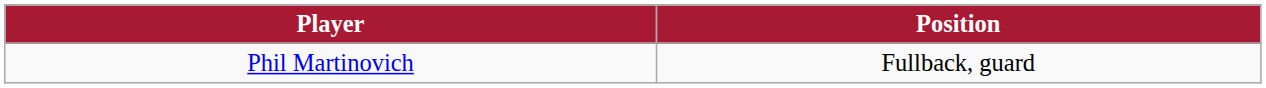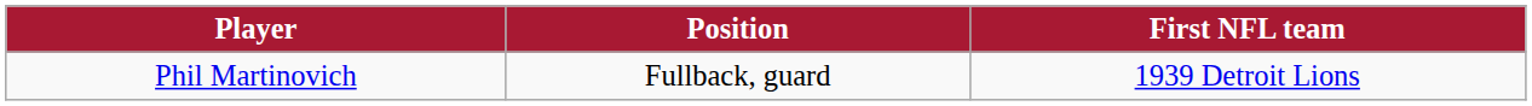 <table class="wikitable" width="65%">
 <tr align="center"  style="background:#A81933;color:#FFFFFF;">
 <td><strong>Player</strong></td>
 <td><strong>Position</strong></td>
+<td><strong>First NFL team</strong></td>
 </tr>
 <tr align="center" bgcolor="">
 <td><a href='#'>Phil Martinovich</a></td>
 <td>Fullback, guard</td>
+<td><a href='#'>1939 Detroit Lions</a></td>
 </tr>
 </table>
